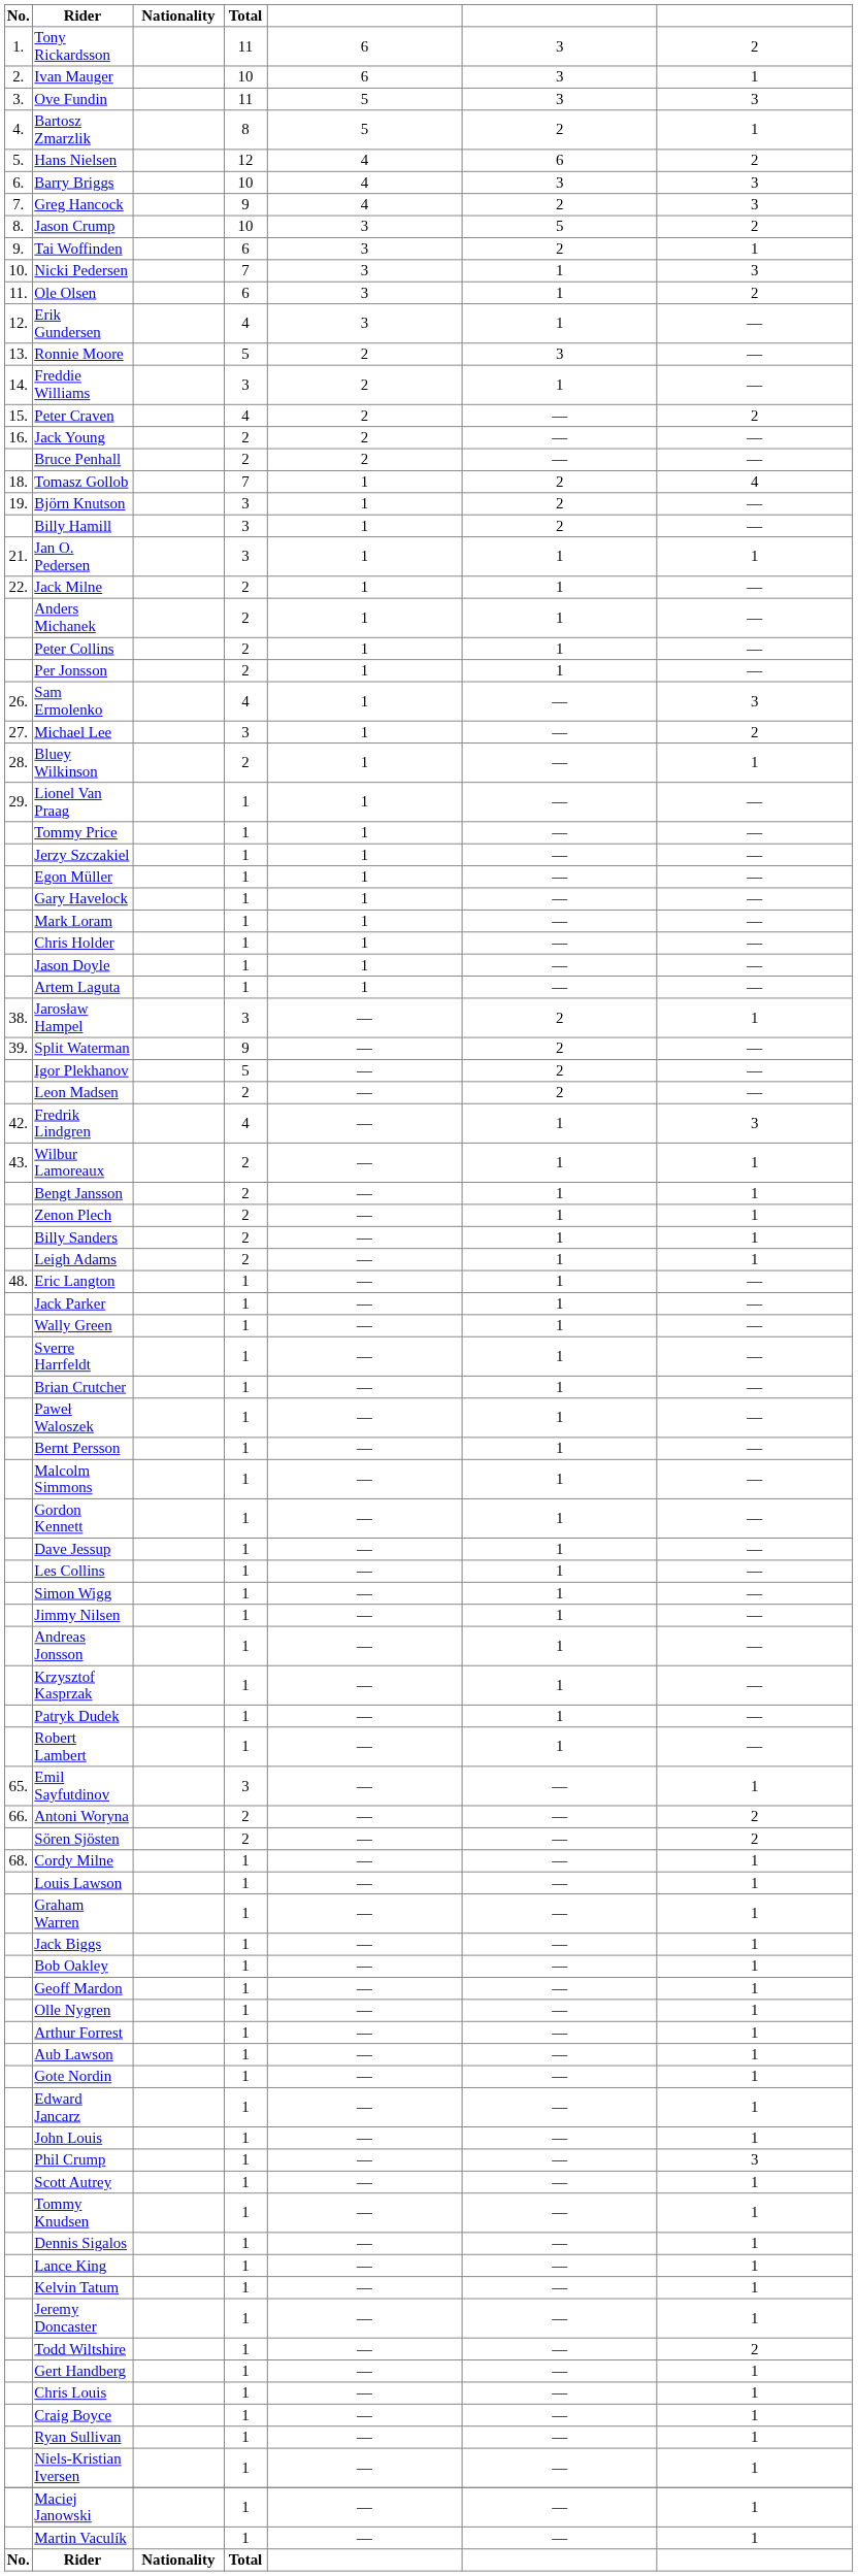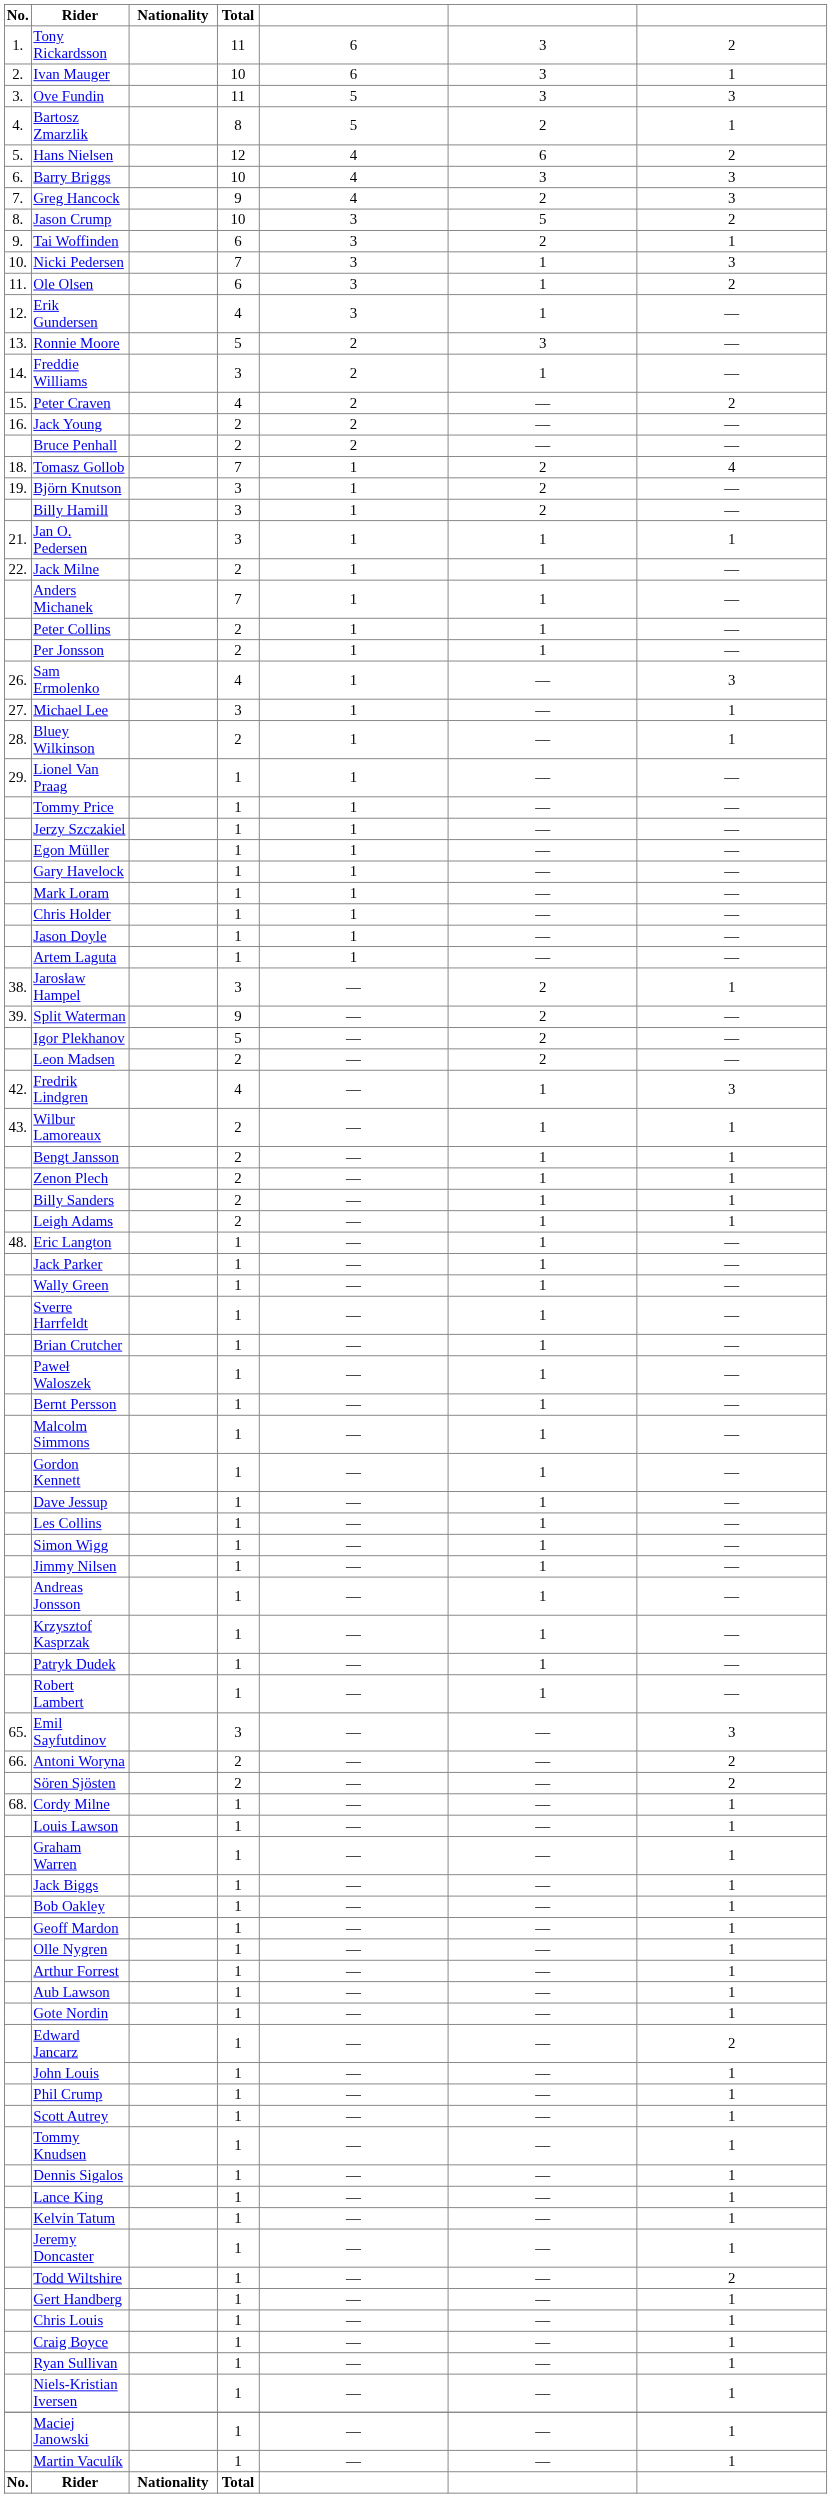 <table border=1 cellpadding=2 cellspacing=0 width=70% style="border-collapse:collapse">
 <tr>
 <th width=20px>No.</th>
 <th width=100px>Rider</th>
 <th width=90px>Nationality</th>
 <th width=40px>Total</th>
 <th></th>
 <th></th>
 <th></th>
 </tr>
 <tr align=center>
 <td>1.</td>
 <td align=left><a href='#'>Tony Rickardsson</a></td>
 <td align=left></td>
 <td>11</td>
 <td>6</td>
 <td>3</td>
 <td>2</td>
 </tr>
 <tr align=center>
 <td>2.</td>
 <td align=left><a href='#'>Ivan Mauger</a></td>
 <td align=left></td>
 <td>10</td>
 <td>6</td>
 <td>3</td>
 <td>1</td>
 </tr>
 <tr align=center>
 <td>3.</td>
 <td align=left><a href='#'>Ove Fundin</a></td>
 <td align=left></td>
 <td>11</td>
 <td>5</td>
 <td>3</td>
 <td>3</td>
 </tr>
 <tr align=center>
 <td>4.</td>
 <td align=left><a href='#'>Bartosz Zmarzlik</a></td>
 <td align=left></td>
 <td>8</td>
 <td>5</td>
 <td>2</td>
 <td>1</td>
 </tr>
 <tr align=center>
 <td>5.</td>
 <td align=left><a href='#'>Hans Nielsen</a></td>
 <td align=left></td>
 <td>12</td>
 <td>4</td>
 <td>6</td>
 <td>2</td>
 </tr>
 <tr align=center>
 <td>6.</td>
 <td align=left><a href='#'>Barry Briggs</a></td>
 <td align=left></td>
 <td>10</td>
 <td>4</td>
 <td>3</td>
 <td>3</td>
 </tr>
 <tr align=center>
 <td>7.</td>
 <td align=left><a href='#'>Greg Hancock</a></td>
 <td align=left></td>
 <td>9</td>
 <td>4</td>
 <td>2</td>
 <td>3</td>
 </tr>
 <tr align=center>
 <td>8.</td>
 <td align=left><a href='#'>Jason Crump</a></td>
 <td align=left></td>
 <td>10</td>
 <td>3</td>
 <td>5</td>
 <td>2</td>
 </tr>
 <tr align=center>
 <td>9.</td>
 <td align=left><a href='#'>Tai Woffinden</a></td>
 <td align=left></td>
 <td>6</td>
 <td>3</td>
 <td>2</td>
 <td>1</td>
 </tr>
 <tr align=center>
 <td>10.</td>
 <td align=left><a href='#'>Nicki Pedersen</a></td>
 <td align=left></td>
 <td>7</td>
 <td>3</td>
 <td>1</td>
 <td>3</td>
 </tr>
 <tr align=center>
 <td>11.</td>
 <td align=left><a href='#'>Ole Olsen</a></td>
 <td align=left></td>
 <td>6</td>
 <td>3</td>
 <td>1</td>
 <td>2</td>
 </tr>
 <tr align=center>
 <td>12.</td>
 <td align=left><a href='#'>Erik Gundersen</a></td>
 <td align=left></td>
 <td>4</td>
 <td>3</td>
 <td>1</td>
 <td>—</td>
 </tr>
 <tr align=center>
 <td>13.</td>
 <td align=left><a href='#'>Ronnie Moore</a></td>
 <td align=left></td>
 <td>5</td>
 <td>2</td>
 <td>3</td>
 <td>—</td>
 </tr>
 <tr align=center>
 <td>14.</td>
 <td align=left><a href='#'>Freddie Williams</a></td>
 <td align=left></td>
 <td>3</td>
 <td>2</td>
 <td>1</td>
 <td>—</td>
 </tr>
 <tr align=center>
 <td>15.</td>
 <td align=left><a href='#'>Peter Craven</a></td>
 <td align=left></td>
 <td>4</td>
 <td>2</td>
 <td>—</td>
 <td>2</td>
 </tr>
 <tr align=center>
 <td>16.</td>
 <td align=left><a href='#'>Jack Young</a></td>
 <td align=left></td>
 <td>2</td>
 <td>2</td>
 <td>—</td>
 <td>—</td>
 </tr>
 <tr align=center>
 <td></td>
 <td align=left><a href='#'>Bruce Penhall</a></td>
 <td align=left></td>
 <td>2</td>
 <td>2</td>
 <td>—</td>
 <td>—</td>
 </tr>
 <tr align=center>
 <td>18.</td>
 <td align=left><a href='#'>Tomasz Gollob</a></td>
 <td align=left></td>
 <td>7</td>
 <td>1</td>
 <td>2</td>
 <td>4</td>
 </tr>
 <tr align=center>
 <td>19.</td>
 <td align=left><a href='#'>Björn Knutson</a></td>
 <td align=left></td>
 <td>3</td>
 <td>1</td>
 <td>2</td>
 <td>—</td>
 </tr>
 <tr align=center>
 <td></td>
 <td align=left><a href='#'>Billy Hamill</a></td>
 <td align=left></td>
 <td>3</td>
 <td>1</td>
 <td>2</td>
 <td>—</td>
 </tr>
 <tr align=center>
 <td>21.</td>
 <td align=left><a href='#'>Jan O. Pedersen</a></td>
 <td align=left></td>
 <td>3</td>
 <td>1</td>
 <td>1</td>
 <td>1</td>
 </tr>
 <tr align=center>
 <td>22.</td>
 <td align=left><a href='#'>Jack Milne</a></td>
 <td align=left></td>
 <td>2</td>
 <td>1</td>
 <td>1</td>
 <td>—</td>
 </tr>
 <tr align=center>
 <td></td>
 <td align=left><a href='#'>Anders Michanek</a></td>
 <td align=left></td>
-<td>2</td>
+<td>7</td>
 <td>1</td>
 <td>1</td>
 <td>—</td>
 </tr>
 <tr align=center>
 <td></td>
 <td align=left><a href='#'>Peter Collins</a></td>
 <td align=left></td>
 <td>2</td>
 <td>1</td>
 <td>1</td>
 <td>—</td>
 </tr>
 <tr align=center>
 <td></td>
 <td align=left><a href='#'>Per Jonsson</a></td>
 <td align=left></td>
 <td>2</td>
 <td>1</td>
 <td>1</td>
 <td>—</td>
 </tr>
 <tr align=center>
 <td>26.</td>
 <td align=left><a href='#'>Sam Ermolenko</a></td>
 <td align=left></td>
 <td>4</td>
 <td>1</td>
 <td>—</td>
 <td>3</td>
 </tr>
 <tr align=center>
 <td>27.</td>
 <td align=left><a href='#'>Michael Lee</a></td>
 <td align=left></td>
 <td>3</td>
 <td>1</td>
 <td>—</td>
-<td>2</td>
+<td>1</td>
 </tr>
 <tr align=center>
 <td>28.</td>
 <td align=left><a href='#'>Bluey Wilkinson</a></td>
 <td align=left></td>
 <td>2</td>
 <td>1</td>
 <td>—</td>
 <td>1</td>
 </tr>
 <tr align=center>
 <td>29.</td>
 <td align=left><a href='#'>Lionel Van Praag</a></td>
 <td align=left></td>
 <td>1</td>
 <td>1</td>
 <td>—</td>
 <td>—</td>
 </tr>
 <tr align=center>
 <td></td>
 <td align=left><a href='#'>Tommy Price</a></td>
 <td align=left></td>
 <td>1</td>
 <td>1</td>
 <td>—</td>
 <td>—</td>
 </tr>
 <tr align=center>
 <td></td>
 <td align=left><a href='#'>Jerzy Szczakiel</a></td>
 <td align=left></td>
 <td>1</td>
 <td>1</td>
 <td>—</td>
 <td>—</td>
 </tr>
 <tr align=center>
 <td></td>
 <td align=left><a href='#'>Egon Müller</a></td>
 <td align=left></td>
 <td>1</td>
 <td>1</td>
 <td>—</td>
 <td>—</td>
 </tr>
 <tr align=center>
 <td></td>
 <td align=left><a href='#'>Gary Havelock</a></td>
 <td align=left></td>
 <td>1</td>
 <td>1</td>
 <td>—</td>
 <td>—</td>
 </tr>
 <tr align=center>
 <td></td>
 <td align=left><a href='#'>Mark Loram</a></td>
 <td align=left></td>
 <td>1</td>
 <td>1</td>
 <td>—</td>
 <td>—</td>
 </tr>
 <tr align=center>
 <td></td>
 <td align=left><a href='#'>Chris Holder</a></td>
 <td align=left></td>
 <td>1</td>
 <td>1</td>
 <td>—</td>
 <td>—</td>
 </tr>
 <tr align=center>
 <td></td>
 <td align=left><a href='#'>Jason Doyle</a></td>
 <td align=left></td>
 <td>1</td>
 <td>1</td>
 <td>—</td>
 <td>—</td>
 </tr>
 <tr align=center>
 <td></td>
 <td align=left><a href='#'>Artem Laguta</a></td>
 <td align=left></td>
 <td>1</td>
 <td>1</td>
 <td>—</td>
 <td>—</td>
 </tr>
 <tr align=center>
 <td>38.</td>
 <td align=left><a href='#'>Jarosław Hampel</a></td>
 <td align=left></td>
 <td>3</td>
 <td>—</td>
 <td>2</td>
 <td>1</td>
 </tr>
 <tr align=center>
 <td>39.</td>
 <td align=left><a href='#'>Split Waterman</a></td>
 <td align=left></td>
 <td>9</td>
 <td>—</td>
 <td>2</td>
 <td>—</td>
 </tr>
 <tr align=center>
 <td></td>
 <td align=left><a href='#'>Igor Plekhanov</a></td>
 <td align=left></td>
 <td>5</td>
 <td>—</td>
 <td>2</td>
 <td>—</td>
 </tr>
 <tr align=center>
 <td></td>
 <td align=left><a href='#'>Leon Madsen</a></td>
 <td align=left></td>
 <td>2</td>
 <td>—</td>
 <td>2</td>
 <td>—</td>
 </tr>
 <tr align=center>
 <td>42.</td>
 <td align=left><a href='#'>Fredrik Lindgren</a></td>
 <td align=left></td>
 <td>4</td>
 <td>—</td>
 <td>1</td>
 <td>3</td>
 </tr>
 <tr align=center>
 <td>43.</td>
 <td align=left><a href='#'>Wilbur Lamoreaux</a></td>
 <td align=left></td>
 <td>2</td>
 <td>—</td>
 <td>1</td>
 <td>1</td>
 </tr>
 <tr align=center>
 <td></td>
 <td align=left><a href='#'>Bengt Jansson</a></td>
 <td align=left></td>
 <td>2</td>
 <td>—</td>
 <td>1</td>
 <td>1</td>
 </tr>
 <tr align=center>
 <td></td>
 <td align=left><a href='#'>Zenon Plech</a></td>
 <td align=left></td>
 <td>2</td>
 <td>—</td>
 <td>1</td>
 <td>1</td>
 </tr>
 <tr align=center>
 <td></td>
 <td align=left><a href='#'>Billy Sanders</a></td>
 <td align=left></td>
 <td>2</td>
 <td>—</td>
 <td>1</td>
 <td>1</td>
 </tr>
 <tr align=center>
 <td></td>
 <td align=left><a href='#'>Leigh Adams</a></td>
 <td align=left></td>
 <td>2</td>
 <td>—</td>
 <td>1</td>
 <td>1</td>
 </tr>
 <tr align=center>
 <td>48.</td>
 <td align=left><a href='#'>Eric Langton</a></td>
 <td align=left></td>
 <td>1</td>
 <td>—</td>
 <td>1</td>
 <td>—</td>
 </tr>
 <tr align=center>
 <td></td>
 <td align=left><a href='#'>Jack Parker</a></td>
 <td align=left></td>
 <td>1</td>
 <td>—</td>
 <td>1</td>
 <td>—</td>
 </tr>
 <tr align=center>
 <td></td>
 <td align=left><a href='#'>Wally Green</a></td>
 <td align=left></td>
 <td>1</td>
 <td>—</td>
 <td>1</td>
 <td>—</td>
 </tr>
 <tr align=center>
 <td></td>
 <td align=left><a href='#'>Sverre Harrfeldt</a></td>
 <td align=left></td>
 <td>1</td>
 <td>—</td>
 <td>1</td>
 <td>—</td>
 </tr>
 <tr align=center>
 <td></td>
 <td align=left><a href='#'>Brian Crutcher</a></td>
 <td align=left></td>
 <td>1</td>
 <td>—</td>
 <td>1</td>
 <td>—</td>
 </tr>
 <tr align=center>
 <td></td>
 <td align=left><a href='#'>Paweł Waloszek</a></td>
 <td align=left></td>
 <td>1</td>
 <td>—</td>
 <td>1</td>
 <td>—</td>
 </tr>
 <tr align=center>
 <td></td>
 <td align=left><a href='#'>Bernt Persson</a></td>
 <td align=left></td>
 <td>1</td>
 <td>—</td>
 <td>1</td>
 <td>—</td>
 </tr>
 <tr align=center>
 <td></td>
 <td align=left><a href='#'>Malcolm Simmons</a></td>
 <td align=left></td>
 <td>1</td>
 <td>—</td>
 <td>1</td>
 <td>—</td>
 </tr>
 <tr align=center>
 <td></td>
 <td align=left><a href='#'>Gordon Kennett</a></td>
 <td align=left></td>
 <td>1</td>
 <td>—</td>
 <td>1</td>
 <td>—</td>
 </tr>
 <tr align=center>
 <td></td>
 <td align=left><a href='#'>Dave Jessup</a></td>
 <td align=left></td>
 <td>1</td>
 <td>—</td>
 <td>1</td>
 <td>—</td>
 </tr>
 <tr align=center>
 <td></td>
 <td align=left><a href='#'>Les Collins</a></td>
 <td align=left></td>
 <td>1</td>
 <td>—</td>
 <td>1</td>
 <td>—</td>
 </tr>
 <tr align=center>
 <td></td>
 <td align=left><a href='#'>Simon Wigg</a></td>
 <td align=left></td>
 <td>1</td>
 <td>—</td>
 <td>1</td>
 <td>—</td>
 </tr>
 <tr align=center>
 <td></td>
 <td align=left><a href='#'>Jimmy Nilsen</a></td>
 <td align=left></td>
 <td>1</td>
 <td>—</td>
 <td>1</td>
 <td>—</td>
 </tr>
 <tr align=center>
 <td></td>
 <td align=left><a href='#'>Andreas Jonsson</a></td>
 <td align=left></td>
 <td>1</td>
 <td>—</td>
 <td>1</td>
 <td>—</td>
 </tr>
 <tr align=center>
 <td></td>
 <td align=left><a href='#'>Krzysztof Kasprzak</a></td>
 <td align=left></td>
 <td>1</td>
 <td>—</td>
 <td>1</td>
 <td>—</td>
 </tr>
 <tr align=center>
 <td></td>
 <td align=left><a href='#'>Patryk Dudek</a></td>
 <td align=left></td>
 <td>1</td>
 <td>—</td>
 <td>1</td>
 <td>—</td>
 </tr>
 <tr align=center>
 <td></td>
 <td align=left><a href='#'>Robert Lambert</a></td>
 <td align=left></td>
 <td>1</td>
 <td>—</td>
 <td>1</td>
 <td>—</td>
 </tr>
 <tr align=center>
 <td>65.</td>
 <td align=left><a href='#'>Emil Sayfutdinov</a></td>
 <td align=left></td>
 <td>3</td>
 <td>—</td>
 <td>—</td>
-<td>1</td>
+<td>3</td>
 </tr>
 <tr align=center>
 <td>66.</td>
 <td align=left><a href='#'>Antoni Woryna</a></td>
 <td align=left></td>
 <td>2</td>
 <td>—</td>
 <td>—</td>
 <td>2</td>
 </tr>
 <tr align=center>
 <td></td>
 <td align=left><a href='#'>Sören Sjösten</a></td>
 <td align=left></td>
 <td>2</td>
 <td>—</td>
 <td>—</td>
 <td>2</td>
 </tr>
 <tr align=center>
 <td>68.</td>
 <td align=left><a href='#'>Cordy Milne</a></td>
 <td align=left></td>
 <td>1</td>
 <td>—</td>
 <td>—</td>
 <td>1</td>
 </tr>
 <tr align=center>
 <td></td>
 <td align=left><a href='#'>Louis Lawson</a></td>
 <td align=left></td>
 <td>1</td>
 <td>—</td>
 <td>—</td>
 <td>1</td>
 </tr>
 <tr align=center>
 <td></td>
 <td align=left><a href='#'>Graham Warren</a></td>
 <td align=left></td>
 <td>1</td>
 <td>—</td>
 <td>—</td>
 <td>1</td>
 </tr>
 <tr align=center>
 <td></td>
 <td align=left><a href='#'>Jack Biggs</a></td>
 <td align=left></td>
 <td>1</td>
 <td>—</td>
 <td>—</td>
 <td>1</td>
 </tr>
 <tr align=center>
 <td></td>
 <td align=left><a href='#'>Bob Oakley</a></td>
 <td align=left></td>
 <td>1</td>
 <td>—</td>
 <td>—</td>
 <td>1</td>
 </tr>
 <tr align=center>
 <td></td>
 <td align=left><a href='#'>Geoff Mardon</a></td>
 <td align=left></td>
 <td>1</td>
 <td>—</td>
 <td>—</td>
 <td>1</td>
 </tr>
 <tr align=center>
 <td></td>
 <td align=left><a href='#'>Olle Nygren</a></td>
 <td align=left></td>
 <td>1</td>
 <td>—</td>
 <td>—</td>
 <td>1</td>
 </tr>
 <tr align=center>
 <td></td>
 <td align=left><a href='#'>Arthur Forrest</a></td>
 <td align=left></td>
 <td>1</td>
 <td>—</td>
 <td>—</td>
 <td>1</td>
 </tr>
 <tr align=center>
 <td></td>
 <td align=left><a href='#'>Aub Lawson</a></td>
 <td align=left></td>
 <td>1</td>
 <td>—</td>
 <td>—</td>
 <td>1</td>
 </tr>
 <tr align=center>
 <td></td>
 <td align=left><a href='#'>Gote Nordin</a></td>
 <td align=left></td>
 <td>1</td>
 <td>—</td>
 <td>—</td>
 <td>1</td>
 </tr>
 <tr align=center>
 <td></td>
 <td align=left><a href='#'>Edward Jancarz</a></td>
 <td align=left></td>
 <td>1</td>
 <td>—</td>
 <td>—</td>
-<td>1</td>
+<td>2</td>
 </tr>
 <tr align=center>
 <td></td>
 <td align=left><a href='#'>John Louis</a></td>
 <td align=left></td>
 <td>1</td>
 <td>—</td>
 <td>—</td>
 <td>1</td>
 </tr>
 <tr align=center>
 <td></td>
 <td align=left><a href='#'>Phil Crump</a></td>
 <td align=left></td>
 <td>1</td>
 <td>—</td>
 <td>—</td>
-<td>3</td>
+<td>1</td>
 </tr>
 <tr align=center>
 <td></td>
 <td align=left><a href='#'>Scott Autrey</a></td>
 <td align=left></td>
 <td>1</td>
 <td>—</td>
 <td>—</td>
 <td>1</td>
 </tr>
 <tr align=center>
 <td></td>
 <td align=left><a href='#'>Tommy Knudsen</a></td>
 <td align=left></td>
 <td>1</td>
 <td>—</td>
 <td>—</td>
 <td>1</td>
 </tr>
 <tr align=center>
 <td></td>
 <td align=left><a href='#'>Dennis Sigalos</a></td>
 <td align=left></td>
 <td>1</td>
 <td>—</td>
 <td>—</td>
 <td>1</td>
 </tr>
 <tr align=center>
 <td></td>
 <td align=left><a href='#'>Lance King</a></td>
 <td align=left></td>
 <td>1</td>
 <td>—</td>
 <td>—</td>
 <td>1</td>
 </tr>
 <tr align=center>
 <td></td>
 <td align=left><a href='#'>Kelvin Tatum</a></td>
 <td align=left></td>
 <td>1</td>
 <td>—</td>
 <td>—</td>
 <td>1</td>
 </tr>
 <tr align=center>
 <td></td>
 <td align=left><a href='#'>Jeremy Doncaster</a></td>
 <td align=left></td>
 <td>1</td>
 <td>—</td>
 <td>—</td>
 <td>1</td>
 </tr>
 <tr align=center>
 <td></td>
 <td align=left><a href='#'>Todd Wiltshire</a></td>
 <td align=left></td>
 <td>1</td>
 <td>—</td>
 <td>—</td>
 <td>2</td>
 </tr>
 <tr align=center>
 <td></td>
 <td align=left><a href='#'>Gert Handberg</a></td>
 <td align=left></td>
 <td>1</td>
 <td>—</td>
 <td>—</td>
 <td>1</td>
 </tr>
 <tr align="center">
 <td></td>
 <td align=left><a href='#'>Chris Louis</a></td>
 <td align=left></td>
 <td>1</td>
 <td>—</td>
 <td>—</td>
 <td>1</td>
 </tr>
 <tr align=center>
 <td></td>
 <td align=left><a href='#'>Craig Boyce</a></td>
 <td align=left></td>
 <td>1</td>
 <td>—</td>
 <td>—</td>
 <td>1</td>
 </tr>
 <tr align=center>
 <td></td>
 <td align=left><a href='#'>Ryan Sullivan</a></td>
 <td align=left></td>
 <td>1</td>
 <td>—</td>
 <td>—</td>
 <td>1</td>
 </tr>
 <tr align=center>
 <td></td>
 <td align=left><a href='#'>Niels-Kristian Iversen</a></td>
 <td align=left></td>
 <td>1</td>
 <td>—</td>
 <td>—</td>
 <td>1</td>
 </tr>
 <tr>
 </tr>
 <tr align=center>
 <td></td>
 <td align=left><a href='#'>Maciej Janowski</a></td>
 <td align=left></td>
 <td>1</td>
 <td>—</td>
 <td>—</td>
 <td>1</td>
 </tr>
 <tr align=center>
 <td></td>
 <td align=left><a href='#'>Martin Vaculík</a></td>
 <td align=left></td>
 <td>1</td>
 <td>—</td>
 <td>—</td>
 <td>1</td>
 </tr>
 <tr>
 <th>No.</th>
 <th>Rider</th>
 <th>Nationality</th>
 <th>Total</th>
 <th></th>
 <th></th>
 <th></th>
 </tr>
 </table>
